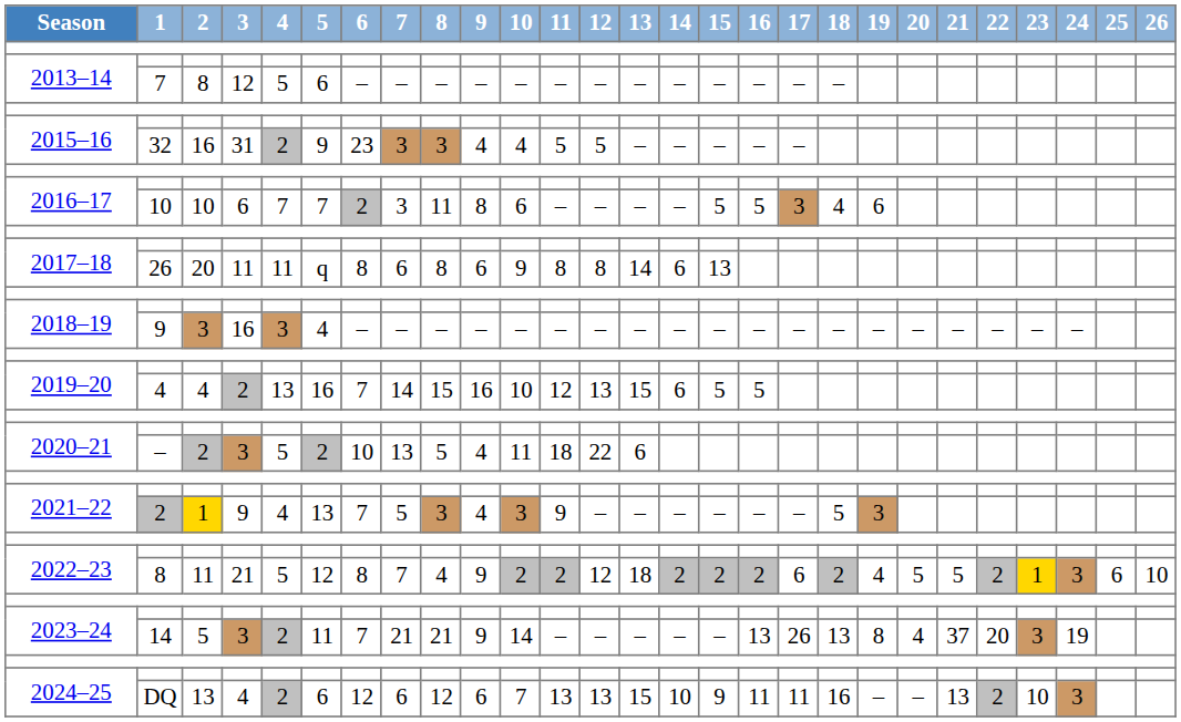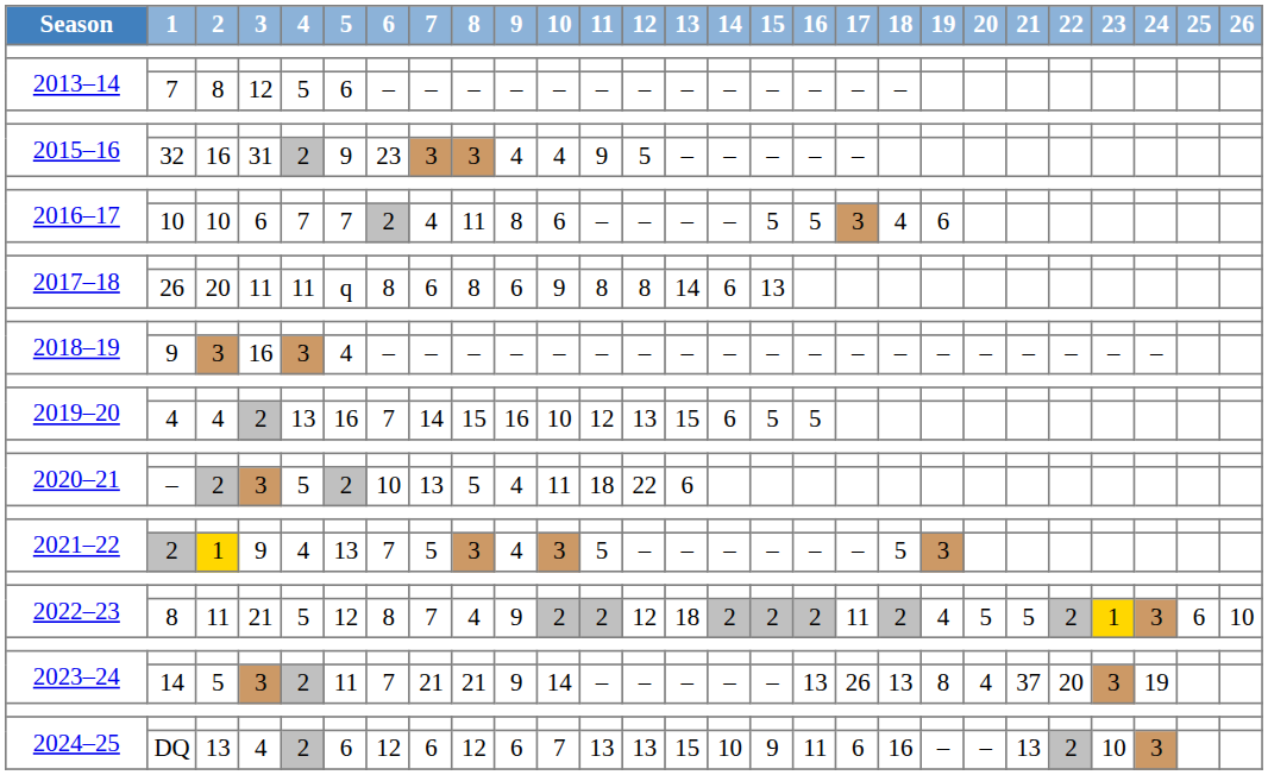 <table cellpadding="3" cellspacing="0" border="1" style="background:#ffffff; font-size:80%; line-height:13px; border:grey solid 1px; border-collapse:collapse;">
 <tr style="background:#ccc; text-align:center; color:white">
 <td style="background:#4180be;" width="65px"><strong>Season</strong></td>
 <td style="background:#8CB2D8;" width="15px"><strong>1</strong></td>
 <td style="background:#8CB2D8;" width="15px"><strong>2</strong></td>
 <td style="background:#8CB2D8;" width="15px"><strong>3</strong></td>
 <td style="background:#8CB2D8;" width="15px"><strong>4</strong></td>
 <td style="background:#8CB2D8;" width="15px"><strong>5</strong></td>
 <td style="background:#8CB2D8;" width="15px"><strong>6</strong></td>
 <td style="background:#8CB2D8;" width="15px"><strong>7</strong></td>
 <td style="background:#8CB2D8;" width="15px"><strong>8</strong></td>
 <td style="background:#8CB2D8;" width="15px"><strong>9</strong></td>
 <td style="background:#8CB2D8;" width="15px"><strong>10</strong></td>
 <td style="background:#8CB2D8;" width="15px"><strong>11</strong></td>
 <td style="background:#8CB2D8;" width="15px"><strong>12</strong></td>
 <td style="background:#8CB2D8;" width="15px"><strong>13</strong></td>
 <td style="background:#8CB2D8;" width="15px"><strong>14</strong></td>
 <td style="background:#8CB2D8;" width="15px"><strong>15</strong></td>
 <td style="background:#8CB2D8;" width="15px"><strong>16</strong></td>
 <td style="background:#8CB2D8;" width="15px"><strong>17</strong></td>
 <td style="background:#8CB2D8;" width="15px"><strong>18</strong></td>
 <td style="background:#8CB2D8;" width="15px"><strong>19</strong></td>
 <td style="background:#8CB2D8;" width="15px"><strong>20</strong></td>
 <td style="background:#8CB2D8;" width="15px"><strong>21</strong></td>
 <td style="background:#8CB2D8;" width="15px"><strong>22</strong></td>
 <td style="background:#8CB2D8;" width="15px"><strong>23</strong></td>
 <td style="background:#8CB2D8;" width="15px"><strong>24</strong></td>
 <td style="background:#8CB2D8;" width="15px"><strong>25</strong></td>
 <td style="background:#8CB2D8;" width="15px"><strong>26</strong></td>
 </tr>
 <tr>
 <td colspan="27"></td>
 </tr>
 <tr align=center>
 <td rowspan=2><a href='#'>2013–14</a></td>
 <th></th>
 <th></th>
 <th></th>
 <th></th>
 <th></th>
 <th></th>
 <th></th>
 <th></th>
 <th></th>
 <th></th>
 <th></th>
 <th></th>
 <th></th>
 <th></th>
 <th></th>
 <th></th>
 <th></th>
 <th></th>
 <th></th>
 <th></th>
 <th></th>
 <th></th>
 <th></th>
 <th></th>
 <th></th>
 <th></th>
 </tr>
 <tr align=center>
 <td>7</td>
 <td>8</td>
 <td>12</td>
 <td>5</td>
 <td>6</td>
 <td>–</td>
 <td>–</td>
 <td>–</td>
 <td>–</td>
 <td>–</td>
 <td>–</td>
 <td>–</td>
 <td>–</td>
 <td>–</td>
 <td>–</td>
 <td>–</td>
 <td>–</td>
 <td>–</td>
 <td></td>
 <td></td>
 <td></td>
 <td></td>
 <td></td>
 <td></td>
 <td></td>
 <td></td>
 </tr>
 <tr>
 <td colspan="27"></td>
 </tr>
 <tr align=center>
 <td rowspan=2 width=66px><a href='#'>2015–16</a></td>
 <th></th>
 <th></th>
 <th></th>
 <th></th>
 <th></th>
 <th></th>
 <th></th>
 <th></th>
 <th></th>
 <th></th>
 <th></th>
 <th></th>
 <th></th>
 <th></th>
 <th></th>
 <th></th>
 <th></th>
 <th></th>
 <th></th>
 <th></th>
 <th></th>
 <th></th>
 <th></th>
 <th></th>
 <th></th>
 <th></th>
 </tr>
 <tr align=center>
 <td>32</td>
 <td>16</td>
 <td>31</td>
 <td bgcolor=silver>2</td>
 <td>9</td>
 <td>23</td>
 <td style="background:#c96;">3</td>
 <td style="background:#c96;">3</td>
 <td>4</td>
 <td>4</td>
-<td>5</td>
+<td>9</td>
 <td>5</td>
 <td>–</td>
 <td>–</td>
 <td>–</td>
 <td>–</td>
 <td>–</td>
 <td></td>
 <td></td>
 <td></td>
 <td></td>
 <td></td>
 <td></td>
 <td></td>
 <td></td>
 <td></td>
 </tr>
 <tr>
 <td colspan="27"></td>
 </tr>
 <tr align=center>
 <td rowspan=2 width=66px><a href='#'>2016–17</a></td>
 <th></th>
 <th></th>
 <th></th>
 <th></th>
 <th></th>
 <th></th>
 <th></th>
 <th></th>
 <th></th>
 <th></th>
 <th></th>
 <th></th>
 <th></th>
 <th></th>
 <th></th>
 <th></th>
 <th></th>
 <th></th>
 <th></th>
 <th></th>
 <th></th>
 <th></th>
 <th></th>
 <th></th>
 <th></th>
 <th></th>
 </tr>
 <tr align=center>
 <td>10</td>
 <td>10</td>
 <td>6</td>
 <td>7</td>
 <td>7</td>
 <td bgcolor=silver>2</td>
-<td>3</td>
+<td>4</td>
 <td>11</td>
 <td>8</td>
 <td>6</td>
 <td>–</td>
 <td>–</td>
 <td>–</td>
 <td>–</td>
 <td>5</td>
 <td>5</td>
 <td style="background:#c96;">3</td>
 <td>4</td>
 <td>6</td>
 <td></td>
 <td></td>
 <td></td>
 <td></td>
 <td></td>
 <td></td>
 <td></td>
 </tr>
 <tr>
 <td colspan="27"></td>
 </tr>
 <tr align=center>
 <td rowspan=2 width=66px><a href='#'>2017–18</a></td>
 <th></th>
 <th></th>
 <th></th>
 <th></th>
 <th></th>
 <th></th>
 <th></th>
 <th></th>
 <th></th>
 <th></th>
 <th></th>
 <th></th>
 <th></th>
 <th></th>
 <th></th>
 <th></th>
 <th></th>
 <th></th>
 <th></th>
 <th></th>
 <th></th>
 <th></th>
 <th></th>
 <th></th>
 <th></th>
 <th></th>
 </tr>
 <tr align=center>
 <td>26</td>
 <td>20</td>
 <td>11</td>
 <td>11</td>
 <td>q</td>
 <td>8</td>
 <td>6</td>
 <td>8</td>
 <td>6</td>
 <td>9</td>
 <td>8</td>
 <td>8</td>
 <td>14</td>
 <td>6</td>
 <td>13</td>
 <td></td>
 <td></td>
 <td></td>
 <td></td>
 <td></td>
 <td></td>
 <td></td>
 <td></td>
 <td></td>
 <td></td>
 <td></td>
 </tr>
 <tr>
 <td colspan="27"></td>
 </tr>
 <tr align=center>
 <td rowspan=2 width=66px><a href='#'>2018–19</a></td>
 <th></th>
 <th></th>
 <th></th>
 <th></th>
 <th></th>
 <th></th>
 <th></th>
 <th></th>
 <th></th>
 <th></th>
 <th></th>
 <th></th>
 <th></th>
 <th></th>
 <th></th>
 <th></th>
 <th></th>
 <th></th>
 <th></th>
 <th></th>
 <th></th>
 <th></th>
 <th></th>
 <th></th>
 <th></th>
 <th></th>
 </tr>
 <tr align=center>
 <td>9</td>
 <td style="background:#c96;">3</td>
 <td>16</td>
 <td style="background:#c96;">3</td>
 <td>4</td>
 <td>–</td>
 <td>–</td>
 <td>–</td>
 <td>–</td>
 <td>–</td>
 <td>–</td>
 <td>–</td>
 <td>–</td>
 <td>–</td>
 <td>–</td>
 <td>–</td>
 <td>–</td>
 <td>–</td>
 <td>–</td>
 <td>–</td>
 <td>–</td>
 <td>–</td>
 <td>–</td>
 <td>–</td>
 <td></td>
 <td></td>
 </tr>
 <tr>
 <td colspan="27"></td>
 </tr>
 <tr align=center>
 <td rowspan=2 width=66px><a href='#'>2019–20</a></td>
 <th></th>
 <th></th>
 <th></th>
 <th></th>
 <th></th>
 <th></th>
 <th></th>
 <th></th>
 <th></th>
 <th></th>
 <th></th>
 <th></th>
 <th></th>
 <th></th>
 <th></th>
 <th></th>
 <th></th>
 <th></th>
 <th></th>
 <th></th>
 <th></th>
 <th></th>
 <th></th>
 <th></th>
 <th></th>
 <th></th>
 </tr>
 <tr align=center>
 <td>4</td>
 <td>4</td>
 <td bgcolor=silver>2</td>
 <td>13</td>
 <td>16</td>
 <td>7</td>
 <td>14</td>
 <td>15</td>
 <td>16</td>
 <td>10</td>
 <td>12</td>
 <td>13</td>
 <td>15</td>
 <td>6</td>
 <td>5</td>
 <td>5</td>
 <td></td>
 <td></td>
 <td></td>
 <td></td>
 <td></td>
 <td></td>
 <td></td>
 <td></td>
 <td></td>
 <td></td>
 </tr>
 <tr>
 <td colspan="27"></td>
 </tr>
 <tr align=center>
 <td rowspan=2 width=66px><a href='#'>2020–21</a></td>
 <th></th>
 <th></th>
 <th></th>
 <th></th>
 <th></th>
 <th></th>
 <th></th>
 <th></th>
 <th></th>
 <th></th>
 <th></th>
 <th></th>
 <th></th>
 <th></th>
 <th></th>
 <th></th>
 <th></th>
 <th></th>
 <th></th>
 <th></th>
 <th></th>
 <th></th>
 <th></th>
 <th></th>
 <th></th>
 <th></th>
 </tr>
 <tr align=center>
 <td>–</td>
 <td bgcolor=silver>2</td>
 <td style="background:#c96;">3</td>
 <td>5</td>
 <td bgcolor=silver>2</td>
 <td>10</td>
 <td>13</td>
 <td>5</td>
 <td>4</td>
 <td>11</td>
 <td>18</td>
 <td>22</td>
 <td>6</td>
 <td></td>
 <td></td>
 <td></td>
 <td></td>
 <td></td>
 <td></td>
 <td></td>
 <td></td>
 <td></td>
 <td></td>
 <td></td>
 <td></td>
 <td></td>
 </tr>
 <tr>
 <td colspan="27"></td>
 </tr>
 <tr align=center>
 <td rowspan=2 width=66px><a href='#'>2021–22</a></td>
 <th></th>
 <th></th>
 <th></th>
 <th></th>
 <th></th>
 <th></th>
 <th></th>
 <th></th>
 <th></th>
 <th></th>
 <th></th>
 <th></th>
 <th></th>
 <th></th>
 <th></th>
 <th></th>
 <th></th>
 <th></th>
 <th></th>
 <th></th>
 <th></th>
 <th></th>
 <th></th>
 <th></th>
 <th></th>
 <th></th>
 </tr>
 <tr align=center>
 <td bgcolor=silver>2</td>
 <td bgcolor=gold>1</td>
 <td>9</td>
 <td>4</td>
 <td>13</td>
 <td>7</td>
 <td>5</td>
 <td style="background:#c96;">3</td>
 <td>4</td>
 <td style="background:#c96;">3</td>
-<td>9</td>
+<td>5</td>
 <td>–</td>
 <td>–</td>
 <td>–</td>
 <td>–</td>
 <td>–</td>
 <td>–</td>
 <td>5</td>
 <td style="background:#c96;">3</td>
 <td></td>
 <td></td>
 <td></td>
 <td></td>
 <td></td>
 <td></td>
 <td></td>
 </tr>
 <tr>
 <td colspan="27"></td>
 </tr>
 <tr align=center>
 <td rowspan=2 width=66px><a href='#'>2022–23</a></td>
 <th></th>
 <th></th>
 <th></th>
 <th></th>
 <th></th>
 <th></th>
 <th></th>
 <th></th>
 <th></th>
 <th></th>
 <th></th>
 <th></th>
 <th></th>
 <th></th>
 <th></th>
 <th></th>
 <th></th>
 <th></th>
 <th></th>
 <th></th>
 <th></th>
 <th></th>
 <th></th>
 <th></th>
 <th></th>
 <th></th>
 </tr>
 <tr align=center>
 <td>8</td>
 <td>11</td>
 <td>21</td>
 <td>5</td>
 <td>12</td>
 <td>8</td>
 <td>7</td>
 <td>4</td>
 <td>9</td>
 <td bgcolor=silver>2</td>
 <td bgcolor=silver>2</td>
 <td>12</td>
 <td>18</td>
 <td bgcolor=silver>2</td>
 <td bgcolor=silver>2</td>
 <td bgcolor=silver>2</td>
-<td>6</td>
+<td>11</td>
 <td bgcolor=silver>2</td>
 <td>4</td>
 <td>5</td>
 <td>5</td>
 <td bgcolor=silver>2</td>
 <td bgcolor=gold>1</td>
 <td style="background:#c96;">3</td>
 <td>6</td>
 <td>10</td>
 </tr>
 <tr>
 <td colspan="27"></td>
 </tr>
 <tr align=center>
 <td rowspan=2 width=66px><a href='#'>2023–24</a></td>
 <th></th>
 <th></th>
 <th></th>
 <th></th>
 <th></th>
 <th></th>
 <th></th>
 <th></th>
 <th></th>
 <th></th>
 <th></th>
 <th></th>
 <th></th>
 <th></th>
 <th></th>
 <th></th>
 <th></th>
 <th></th>
 <th></th>
 <th></th>
 <th></th>
 <th></th>
 <th></th>
 <th></th>
 <th></th>
 <th></th>
 </tr>
 <tr align=center>
 <td>14</td>
 <td>5</td>
 <td style="background:#c96;">3</td>
 <td bgcolor=silver>2</td>
 <td>11</td>
 <td>7</td>
 <td>21</td>
 <td>21</td>
 <td>9</td>
 <td>14</td>
 <td>–</td>
 <td>–</td>
 <td>–</td>
 <td>–</td>
 <td>–</td>
 <td>13</td>
 <td>26</td>
 <td>13</td>
 <td>8</td>
 <td>4</td>
 <td>37</td>
 <td>20</td>
 <td style="background:#c96;">3</td>
 <td>19</td>
 <td></td>
 <td></td>
 </tr>
 <tr>
 <td colspan=27></td>
 </tr>
 <tr align=center>
 <td rowspan=2 width=66px><a href='#'>2024–25</a></td>
 <th></th>
 <th></th>
 <th></th>
 <th></th>
 <th></th>
 <th></th>
 <th></th>
 <th></th>
 <th></th>
 <th></th>
 <th></th>
 <th></th>
 <th></th>
 <th></th>
 <th></th>
 <th></th>
 <th></th>
 <th></th>
 <th></th>
 <th></th>
 <th></th>
 <th></th>
 <th></th>
 <th></th>
 <th></th>
 <th></th>
 </tr>
 <tr align=center>
 <td>DQ</td>
 <td>13</td>
 <td>4</td>
 <td bgcolor=silver>2</td>
 <td>6</td>
 <td>12</td>
 <td>6</td>
 <td>12</td>
 <td>6</td>
 <td>7</td>
 <td>13</td>
 <td>13</td>
 <td>15</td>
 <td>10</td>
 <td>9</td>
 <td>11</td>
-<td>11</td>
+<td>6</td>
 <td>16</td>
 <td>–</td>
 <td>–</td>
 <td>13</td>
 <td bgcolor=silver>2</td>
 <td>10</td>
 <td style="background:#c96;">3</td>
 <td></td>
 </tr>
 </table>
